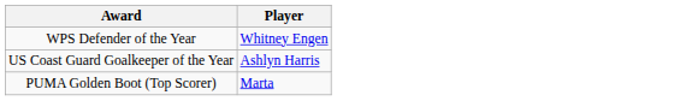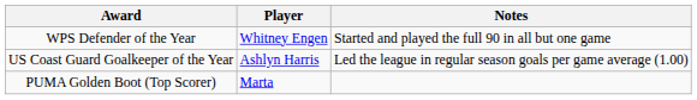 <table class=wikitable>
 <tr>
 <th>Award</th>
 <th>Player</th>
+<th>Notes</th>
 </tr>
 <tr>
 <td align=center>WPS Defender of the Year</td>
 <td> <a href='#'>Whitney Engen</a></td>
+<td>Started and played the full 90 in all but one game</td>
 </tr>
 <tr>
 <td align=center>US Coast Guard Goalkeeper of the Year</td>
 <td> <a href='#'>Ashlyn Harris</a></td>
+<td>Led the league in regular season goals per game average (1.00)</td>
 </tr>
 <tr>
 <td align=center>PUMA Golden Boot (Top Scorer)</td>
 <td> <a href='#'>Marta</a></td>
+<td></td>
 </tr>
 </table>
